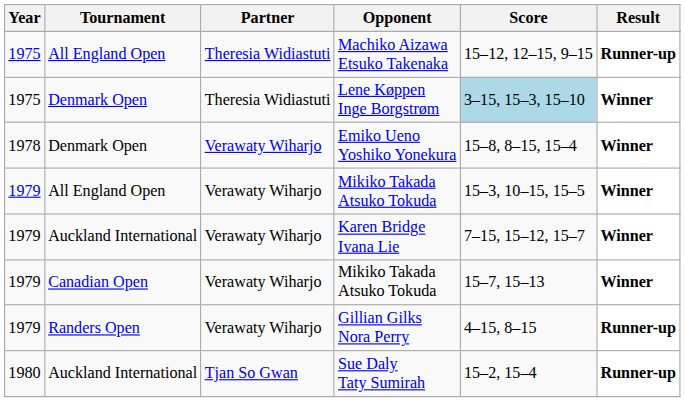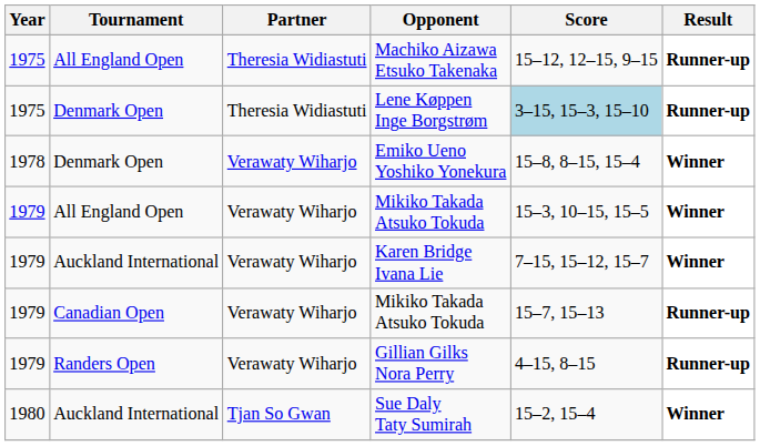 <table class="sortable wikitable" style="font-size: 90%;">
 <tr>
 <th>Year</th>
 <th>Tournament</th>
 <th>Partner</th>
 <th>Opponent</th>
 <th>Score</th>
 <th>Result</th>
 </tr>
 <tr>
 </tr>
 <tr>
 <td align="center"><a href='#'>1975</a></td>
 <td align="left"><a href='#'>All England Open</a></td>
 <td align="left"> <a href='#'>Theresia Widiastuti</a></td>
 <td align="left"> <a href='#'>Machiko Aizawa</a><br> <a href='#'>Etsuko Takenaka</a></td>
 <td align="left">15–12, 12–15, 9–15</td>
 <td style="text-align:left; background:white"> <strong>Runner-up</strong></td>
 </tr>
 <tr>
 <td align="center">1975</td>
 <td align="left"><a href='#'>Denmark Open</a></td>
 <td align="left"> Theresia Widiastuti</td>
 <td align="left"> <a href='#'>Lene Køppen</a><br> <a href='#'>Inge Borgstrøm</a></td>
 <td align="left" style="background: lightblue;">3–15, 15–3, 15–10</td>
-<td style="text-align:left; background:white"> <strong>Winner</strong></td>
+<td style="text-align:left; background:white"> <strong>Runner-up</strong></td>
 </tr>
 <tr>
 <td align="center">1978</td>
 <td align="left">Denmark Open</td>
 <td align="left"> <a href='#'>Verawaty Wiharjo</a></td>
 <td align="left"> <a href='#'>Emiko Ueno</a><br> <a href='#'>Yoshiko Yonekura</a></td>
 <td align="left">15–8, 8–15, 15–4</td>
 <td style="text-align:left; background:white"> <strong>Winner</strong></td>
 </tr>
 <tr>
 <td align="center"><a href='#'>1979</a></td>
 <td align="left">All England Open</td>
 <td align="left"> Verawaty Wiharjo</td>
 <td align="left"> <a href='#'>Mikiko Takada</a><br> <a href='#'>Atsuko Tokuda</a></td>
 <td align="left">15–3, 10–15, 15–5</td>
 <td style="text-align:left; background:white"> <strong>Winner</strong></td>
 </tr>
 <tr>
 <td align="center">1979</td>
 <td align="left">Auckland International</td>
 <td align="left"> Verawaty Wiharjo</td>
 <td align="left"> <a href='#'>Karen Bridge</a><br> <a href='#'>Ivana Lie</a></td>
 <td align="left">7–15, 15–12, 15–7</td>
 <td style="text-align:left; background:white"> <strong>Winner</strong></td>
 </tr>
 <tr>
 <td align="center">1979</td>
 <td align="left"><a href='#'>Canadian Open</a></td>
 <td align="left"> Verawaty Wiharjo</td>
 <td align="left"> Mikiko Takada<br> Atsuko Tokuda</td>
 <td align="left">15–7, 15–13</td>
-<td style="text-align:left; background:white"> <strong>Winner</strong></td>
+<td style="text-align:left; background:white"> <strong>Runner-up</strong></td>
 </tr>
 <tr>
 <td align="center">1979</td>
 <td align="left"><a href='#'>Randers Open</a></td>
 <td align="left"> Verawaty Wiharjo</td>
 <td align="left"> <a href='#'>Gillian Gilks</a><br> <a href='#'>Nora Perry</a></td>
 <td align="left">4–15, 8–15</td>
 <td style="text-align:left; background:white"> <strong>Runner-up</strong></td>
 </tr>
 <tr>
 <td align="center">1980</td>
 <td align="left">Auckland International</td>
 <td align="left"> <a href='#'>Tjan So Gwan</a></td>
 <td align="left"> <a href='#'>Sue Daly</a> <br> <a href='#'>Taty Sumirah</a></td>
 <td align="left">15–2, 15–4</td>
-<td style="text-align:left; background:white"> <strong>Runner-up</strong></td>
+<td style="text-align:left; background:white"> <strong>Winner</strong></td>
 </tr>
 <tr>
 </tr>
 </table>
